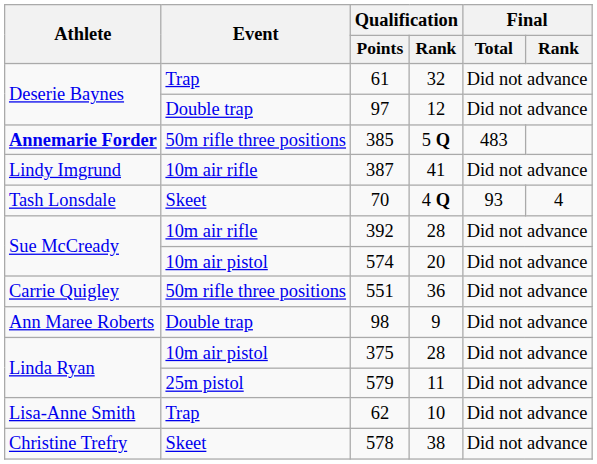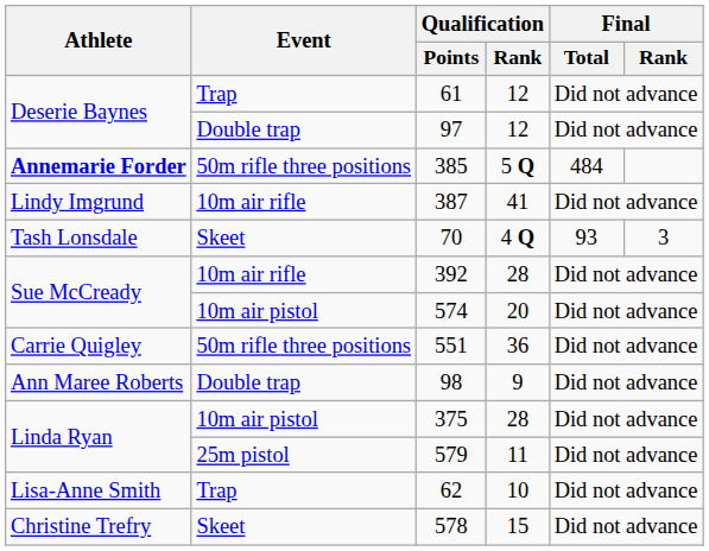 <table class="wikitable" style="font-size:90%">
 <tr>
 <th rowspan="2">Athlete</th>
 <th rowspan="2">Event</th>
 <th colspan=2>Qualification</th>
 <th colspan=2>Final</th>
 </tr>
 <tr style="font-size:95%">
 <th>Points</th>
 <th>Rank</th>
 <th>Total</th>
 <th>Rank</th>
 </tr>
 <tr align=center>
 <td align=left rowspan=2><a href='#'>Deserie Baynes</a></td>
 <td align=left><a href='#'>Trap</a></td>
 <td>61</td>
-<td>32</td>
+<td>12</td>
 <td colspan=2>Did not advance</td>
 </tr>
 <tr align=center>
 <td align=left><a href='#'>Double trap</a></td>
 <td>97</td>
 <td>12</td>
 <td colspan=2>Did not advance</td>
 </tr>
 <tr align=center>
 <td align=left><strong><a href='#'>Annemarie Forder</a></strong></td>
 <td align=left><a href='#'>50m rifle three positions</a></td>
 <td>385</td>
 <td>5 <strong>Q</strong></td>
-<td>483</td>
+<td>484</td>
 <td></td>
 </tr>
 <tr align=center>
 <td align=left><a href='#'>Lindy Imgrund</a></td>
 <td align=left><a href='#'>10m air rifle</a></td>
 <td>387</td>
 <td>41</td>
 <td colspan=2>Did not advance</td>
 </tr>
 <tr align=center>
 <td align=left><a href='#'>Tash Lonsdale</a></td>
 <td align=left><a href='#'>Skeet</a></td>
 <td>70</td>
 <td>4 <strong>Q</strong></td>
 <td>93</td>
-<td>4</td>
+<td>3</td>
 </tr>
 <tr align=center>
 <td align=left rowspan=2><a href='#'>Sue McCready</a></td>
 <td align=left><a href='#'>10m air rifle</a></td>
 <td>392</td>
 <td>28</td>
 <td colspan=2>Did not advance</td>
 </tr>
 <tr align=center>
 <td align=left><a href='#'>10m air pistol</a></td>
 <td>574</td>
 <td>20</td>
 <td colspan=2>Did not advance</td>
 </tr>
 <tr align=center>
 <td align=left><a href='#'>Carrie Quigley</a></td>
 <td align=left><a href='#'>50m rifle three positions</a></td>
 <td>551</td>
 <td>36</td>
 <td colspan=2>Did not advance</td>
 </tr>
 <tr align=center>
 <td align=left><a href='#'>Ann Maree Roberts</a></td>
 <td align=left><a href='#'>Double trap</a></td>
 <td>98</td>
 <td>9</td>
 <td colspan=2>Did not advance</td>
 </tr>
 <tr align=center>
 <td align=left rowspan=2><a href='#'>Linda Ryan</a></td>
 <td align=left><a href='#'>10m air pistol</a></td>
 <td>375</td>
 <td>28</td>
 <td colspan=2>Did not advance</td>
 </tr>
 <tr align=center>
 <td align=left><a href='#'>25m pistol</a></td>
 <td>579</td>
 <td>11</td>
 <td colspan=2>Did not advance</td>
 </tr>
 <tr align=center>
 <td align=left><a href='#'>Lisa-Anne Smith</a></td>
 <td align=left><a href='#'>Trap</a></td>
 <td>62</td>
 <td>10</td>
 <td colspan=2>Did not advance</td>
 </tr>
 <tr align=center>
 <td align=left><a href='#'>Christine Trefry</a></td>
 <td align=left><a href='#'>Skeet</a></td>
 <td>578</td>
-<td>38</td>
+<td>15</td>
 <td colspan=2>Did not advance</td>
 </tr>
 </table>
